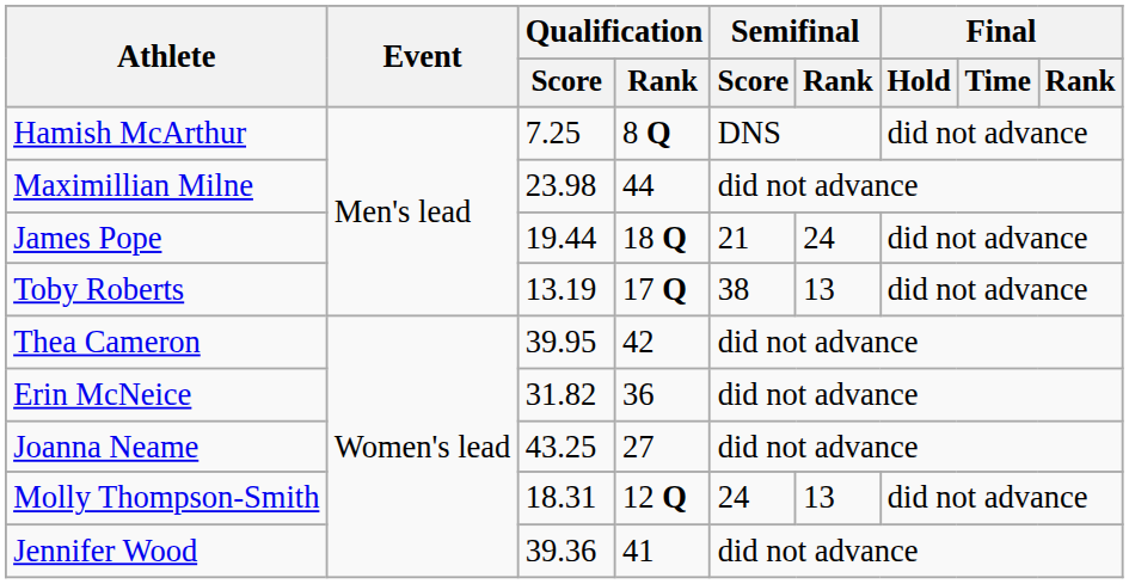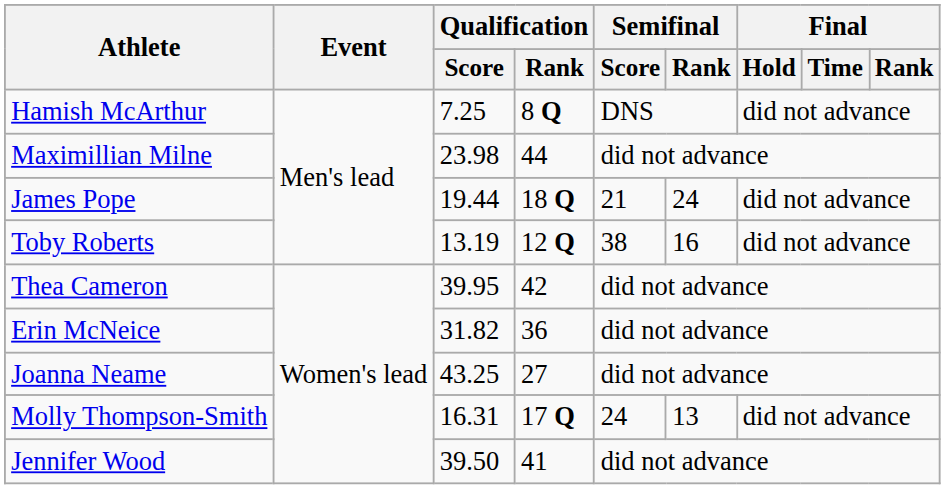 <table class=wikitable style=font-size:90% align=center>
 <tr>
 <th rowspan=2>Athlete</th>
 <th rowspan=2>Event</th>
 <th colspan=2>Qualification</th>
 <th colspan=2>Semifinal</th>
 <th colspan=3>Final</th>
 </tr>
 <tr style=font-size:95%>
 <th>Score</th>
 <th>Rank</th>
 <th>Score</th>
 <th>Rank</th>
 <th>Hold</th>
 <th>Time</th>
 <th>Rank</th>
 </tr>
 <tr>
 <td align=left><a href='#'>Hamish McArthur</a></td>
 <td rowspan=4>Men's lead</td>
 <td>7.25</td>
 <td>8 <strong>Q</strong></td>
 <td colspan=2>DNS</td>
 <td colspan=3>did not advance</td>
 </tr>
 <tr>
 <td align=left><a href='#'>Maximillian Milne</a></td>
 <td>23.98</td>
 <td>44</td>
 <td colspan=5>did not advance</td>
 </tr>
 <tr>
 <td align=left><a href='#'>James Pope</a></td>
 <td>19.44</td>
 <td>18 <strong>Q</strong></td>
 <td>21</td>
 <td>24</td>
 <td colspan=3>did not advance</td>
 </tr>
 <tr>
 <td align=left><a href='#'>Toby Roberts</a></td>
 <td>13.19</td>
-<td>17 <strong>Q</strong></td>
+<td>12 <strong>Q</strong></td>
 <td>38</td>
-<td>13</td>
+<td>16</td>
 <td colspan=3>did not advance</td>
 </tr>
 <tr>
 <td align=left><a href='#'>Thea Cameron</a></td>
 <td rowspan=5>Women's lead</td>
 <td>39.95</td>
 <td>42</td>
 <td colspan=5>did not advance</td>
 </tr>
 <tr>
 <td align=left><a href='#'>Erin McNeice</a></td>
 <td>31.82</td>
 <td>36</td>
 <td colspan=5>did not advance</td>
 </tr>
 <tr>
 <td align=left><a href='#'>Joanna Neame</a></td>
 <td>43.25</td>
 <td>27</td>
 <td colspan=5>did not advance</td>
 </tr>
 <tr>
 <td align=left><a href='#'>Molly Thompson-Smith</a></td>
-<td>18.31</td>
-<td>12 <strong>Q</strong></td>
+<td>16.31</td>
+<td>17 <strong>Q</strong></td>
 <td>24</td>
 <td>13</td>
 <td colspan=3>did not advance</td>
 </tr>
 <tr>
 <td align=left><a href='#'>Jennifer Wood</a></td>
-<td>39.36</td>
+<td>39.50</td>
 <td>41</td>
 <td colspan=5>did not advance</td>
 </tr>
 </table>
